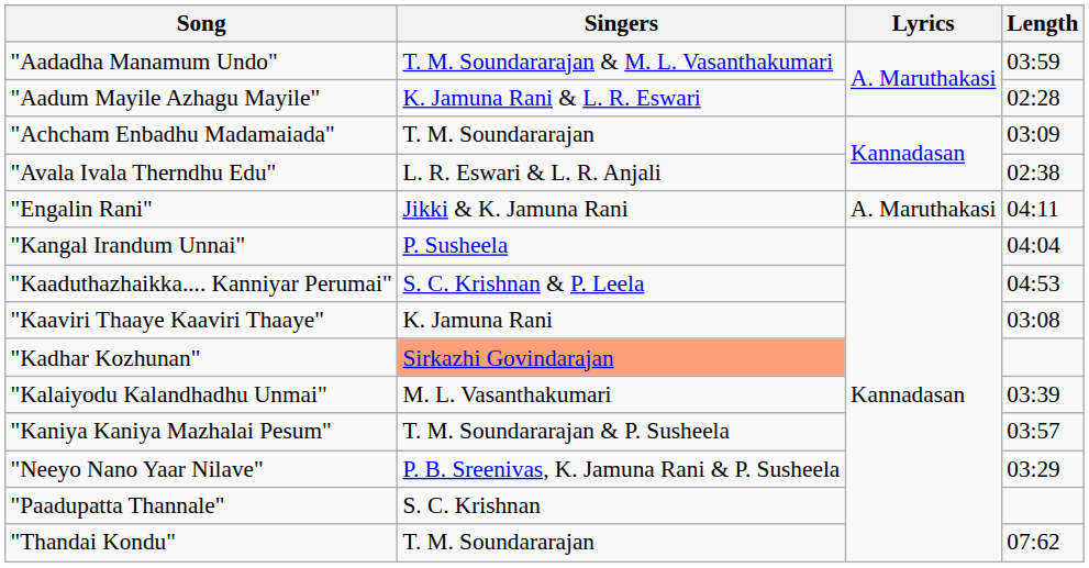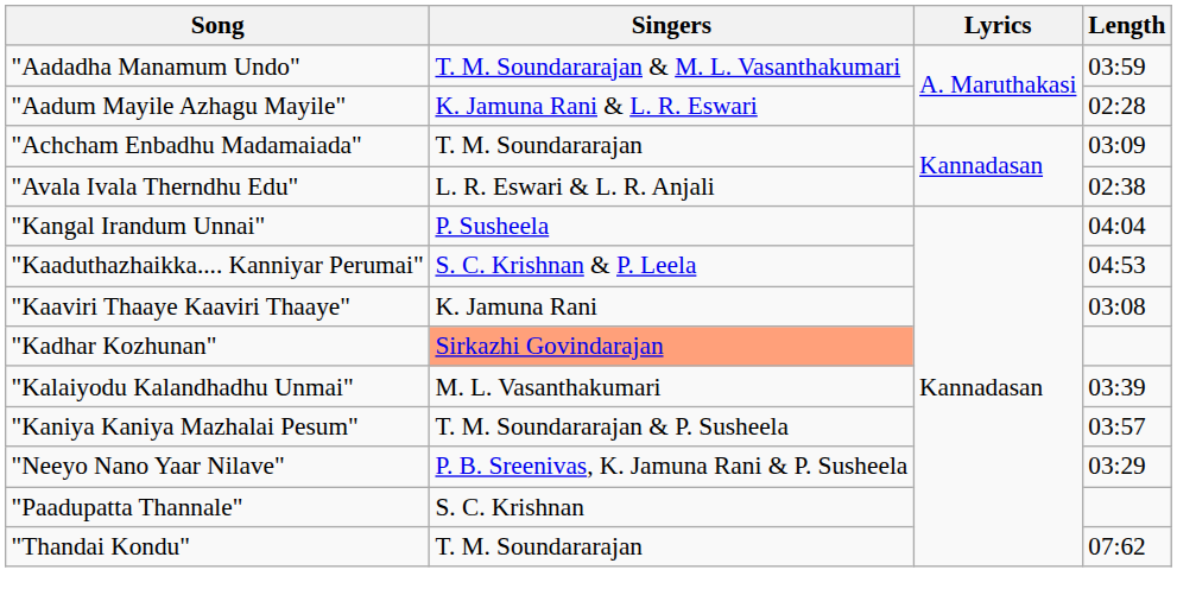 <table class="wikitable">
 <tr>
 <th>Song</th>
 <th>Singers</th>
 <th>Lyrics</th>
 <th>Length</th>
 </tr>
 <tr>
 <td>"Aadadha Manamum Undo"</td>
 <td><a href='#'>T. M. Soundararajan</a> & <a href='#'>M. L. Vasanthakumari</a></td>
 <td rowspan=2><a href='#'>A. Maruthakasi</a></td>
 <td>03:59</td>
 </tr>
 <tr>
 <td>"Aadum Mayile Azhagu Mayile"</td>
 <td><a href='#'>K. Jamuna Rani</a> & <a href='#'>L. R. Eswari</a></td>
 <td>02:28</td>
 </tr>
 <tr>
 <td>"Achcham Enbadhu Madamaiada"</td>
 <td>T. M. Soundararajan</td>
 <td rowspan=2><a href='#'>Kannadasan</a></td>
 <td>03:09</td>
 </tr>
 <tr>
 <td>"Avala Ivala Therndhu Edu"</td>
 <td>L. R. Eswari & L. R. Anjali</td>
 <td>02:38</td>
-</tr>
-<tr>
-<td>"Engalin Rani"</td>
-<td><a href='#'>Jikki</a> & K. Jamuna Rani</td>
-<td>A. Maruthakasi</td>
-<td>04:11</td>
 </tr>
 <tr>
 <td>"Kangal Irandum Unnai"</td>
 <td><a href='#'>P. Susheela</a></td>
 <td rowspan=9>Kannadasan</td>
 <td>04:04</td>
 </tr>
 <tr>
 <td>"Kaaduthazhaikka.... Kanniyar Perumai"</td>
 <td><a href='#'>S. C. Krishnan</a> & <a href='#'>P. Leela</a></td>
 <td>04:53</td>
 </tr>
 <tr>
 <td>"Kaaviri Thaaye Kaaviri Thaaye"</td>
 <td>K. Jamuna Rani</td>
 <td>03:08</td>
 </tr>
 <tr>
 <td>"Kadhar Kozhunan"</td>
 <td style="background: lightsalmon;"><a href='#'>Sirkazhi Govindarajan</a></td>
 <td></td>
 </tr>
 <tr>
 <td>"Kalaiyodu Kalandhadhu Unmai"</td>
 <td>M. L. Vasanthakumari</td>
 <td>03:39</td>
 </tr>
 <tr>
 <td>"Kaniya Kaniya Mazhalai Pesum"</td>
 <td>T. M. Soundararajan & P. Susheela</td>
 <td>03:57</td>
 </tr>
 <tr>
 <td>"Neeyo Nano Yaar Nilave"</td>
 <td><a href='#'>P. B. Sreenivas</a>, K. Jamuna Rani & P. Susheela</td>
 <td>03:29</td>
 </tr>
 <tr>
 <td>"Paadupatta Thannale"</td>
 <td>S. C. Krishnan</td>
 <td></td>
 </tr>
 <tr>
 <td>"Thandai Kondu"</td>
 <td>T. M. Soundararajan</td>
 <td>07:62</td>
 </tr>
 </table>
